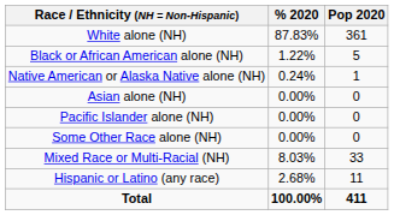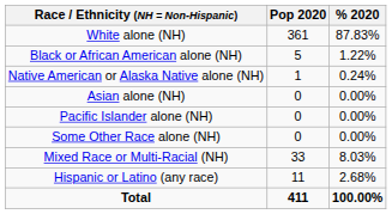 <table class="wikitable" style="text-align:center;">
 <tr>
 <th>Race / Ethnicity <small>(<em>NH = Non-Hispanic</em>)</small></th>
+<th>Pop 2020</th>
 <th>% 2020</th>
-<th>Pop 2020</th>
 </tr>
 <tr>
 <td><a href='#'>White</a> alone (NH)</td>
+<td>361</td>
 <td>87.83%</td>
-<td>361</td>
 </tr>
 <tr>
 <td><a href='#'>Black or African American</a> alone (NH)</td>
+<td>5</td>
 <td>1.22%</td>
-<td>5</td>
 </tr>
 <tr>
 <td><a href='#'>Native American</a> or <a href='#'>Alaska Native</a> alone (NH)</td>
+<td>1</td>
 <td>0.24%</td>
-<td>1</td>
 </tr>
 <tr>
 <td><a href='#'>Asian</a> alone (NH)</td>
+<td>0</td>
 <td>0.00%</td>
-<td>0</td>
 </tr>
 <tr>
 <td><a href='#'>Pacific Islander</a> alone (NH)</td>
+<td>0</td>
 <td>0.00%</td>
-<td>0</td>
 </tr>
 <tr>
 <td><a href='#'>Some Other Race</a> alone (NH)</td>
+<td>0</td>
 <td>0.00%</td>
-<td>0</td>
 </tr>
 <tr>
 <td><a href='#'>Mixed Race or Multi-Racial</a> (NH)</td>
+<td>33</td>
 <td>8.03%</td>
-<td>33</td>
 </tr>
 <tr>
 <td><a href='#'>Hispanic or Latino</a> (any race)</td>
+<td>11</td>
 <td>2.68%</td>
-<td>11</td>
 </tr>
 <tr>
 <td><strong>Total</strong></td>
+<td><strong>411</strong></td>
 <td><strong>100.00%</strong></td>
-<td><strong>411</strong></td>
 </tr>
 </table>
